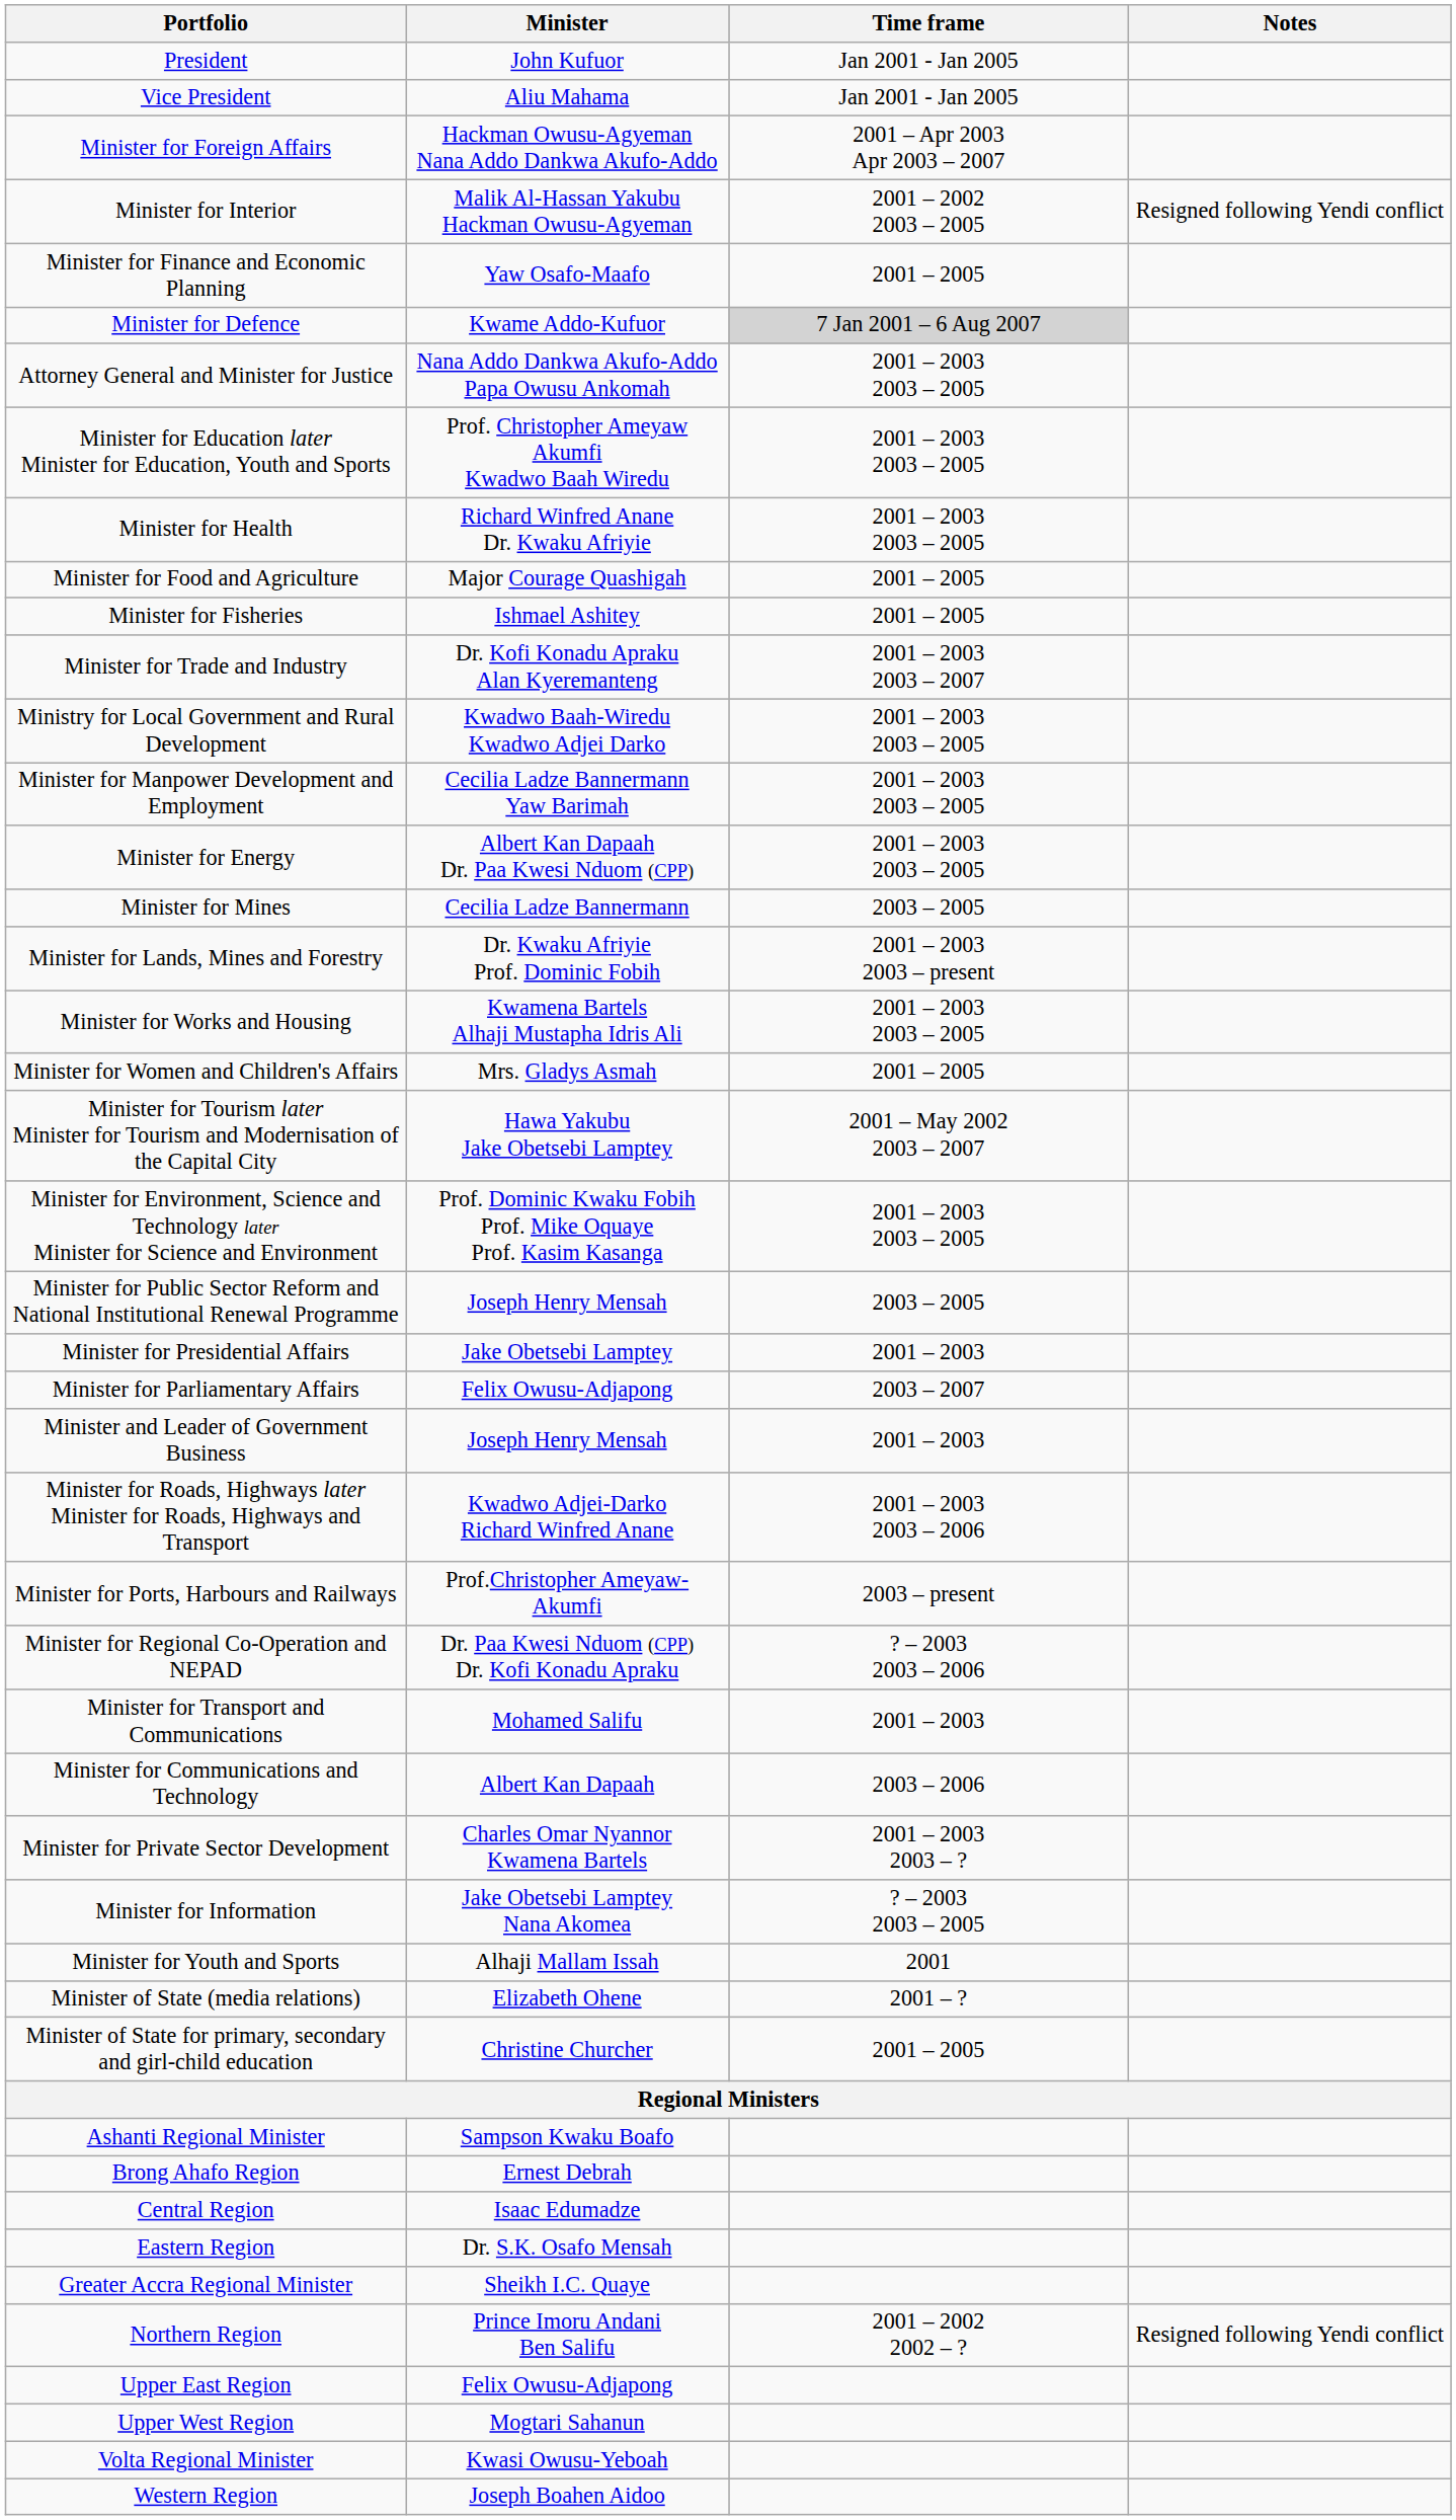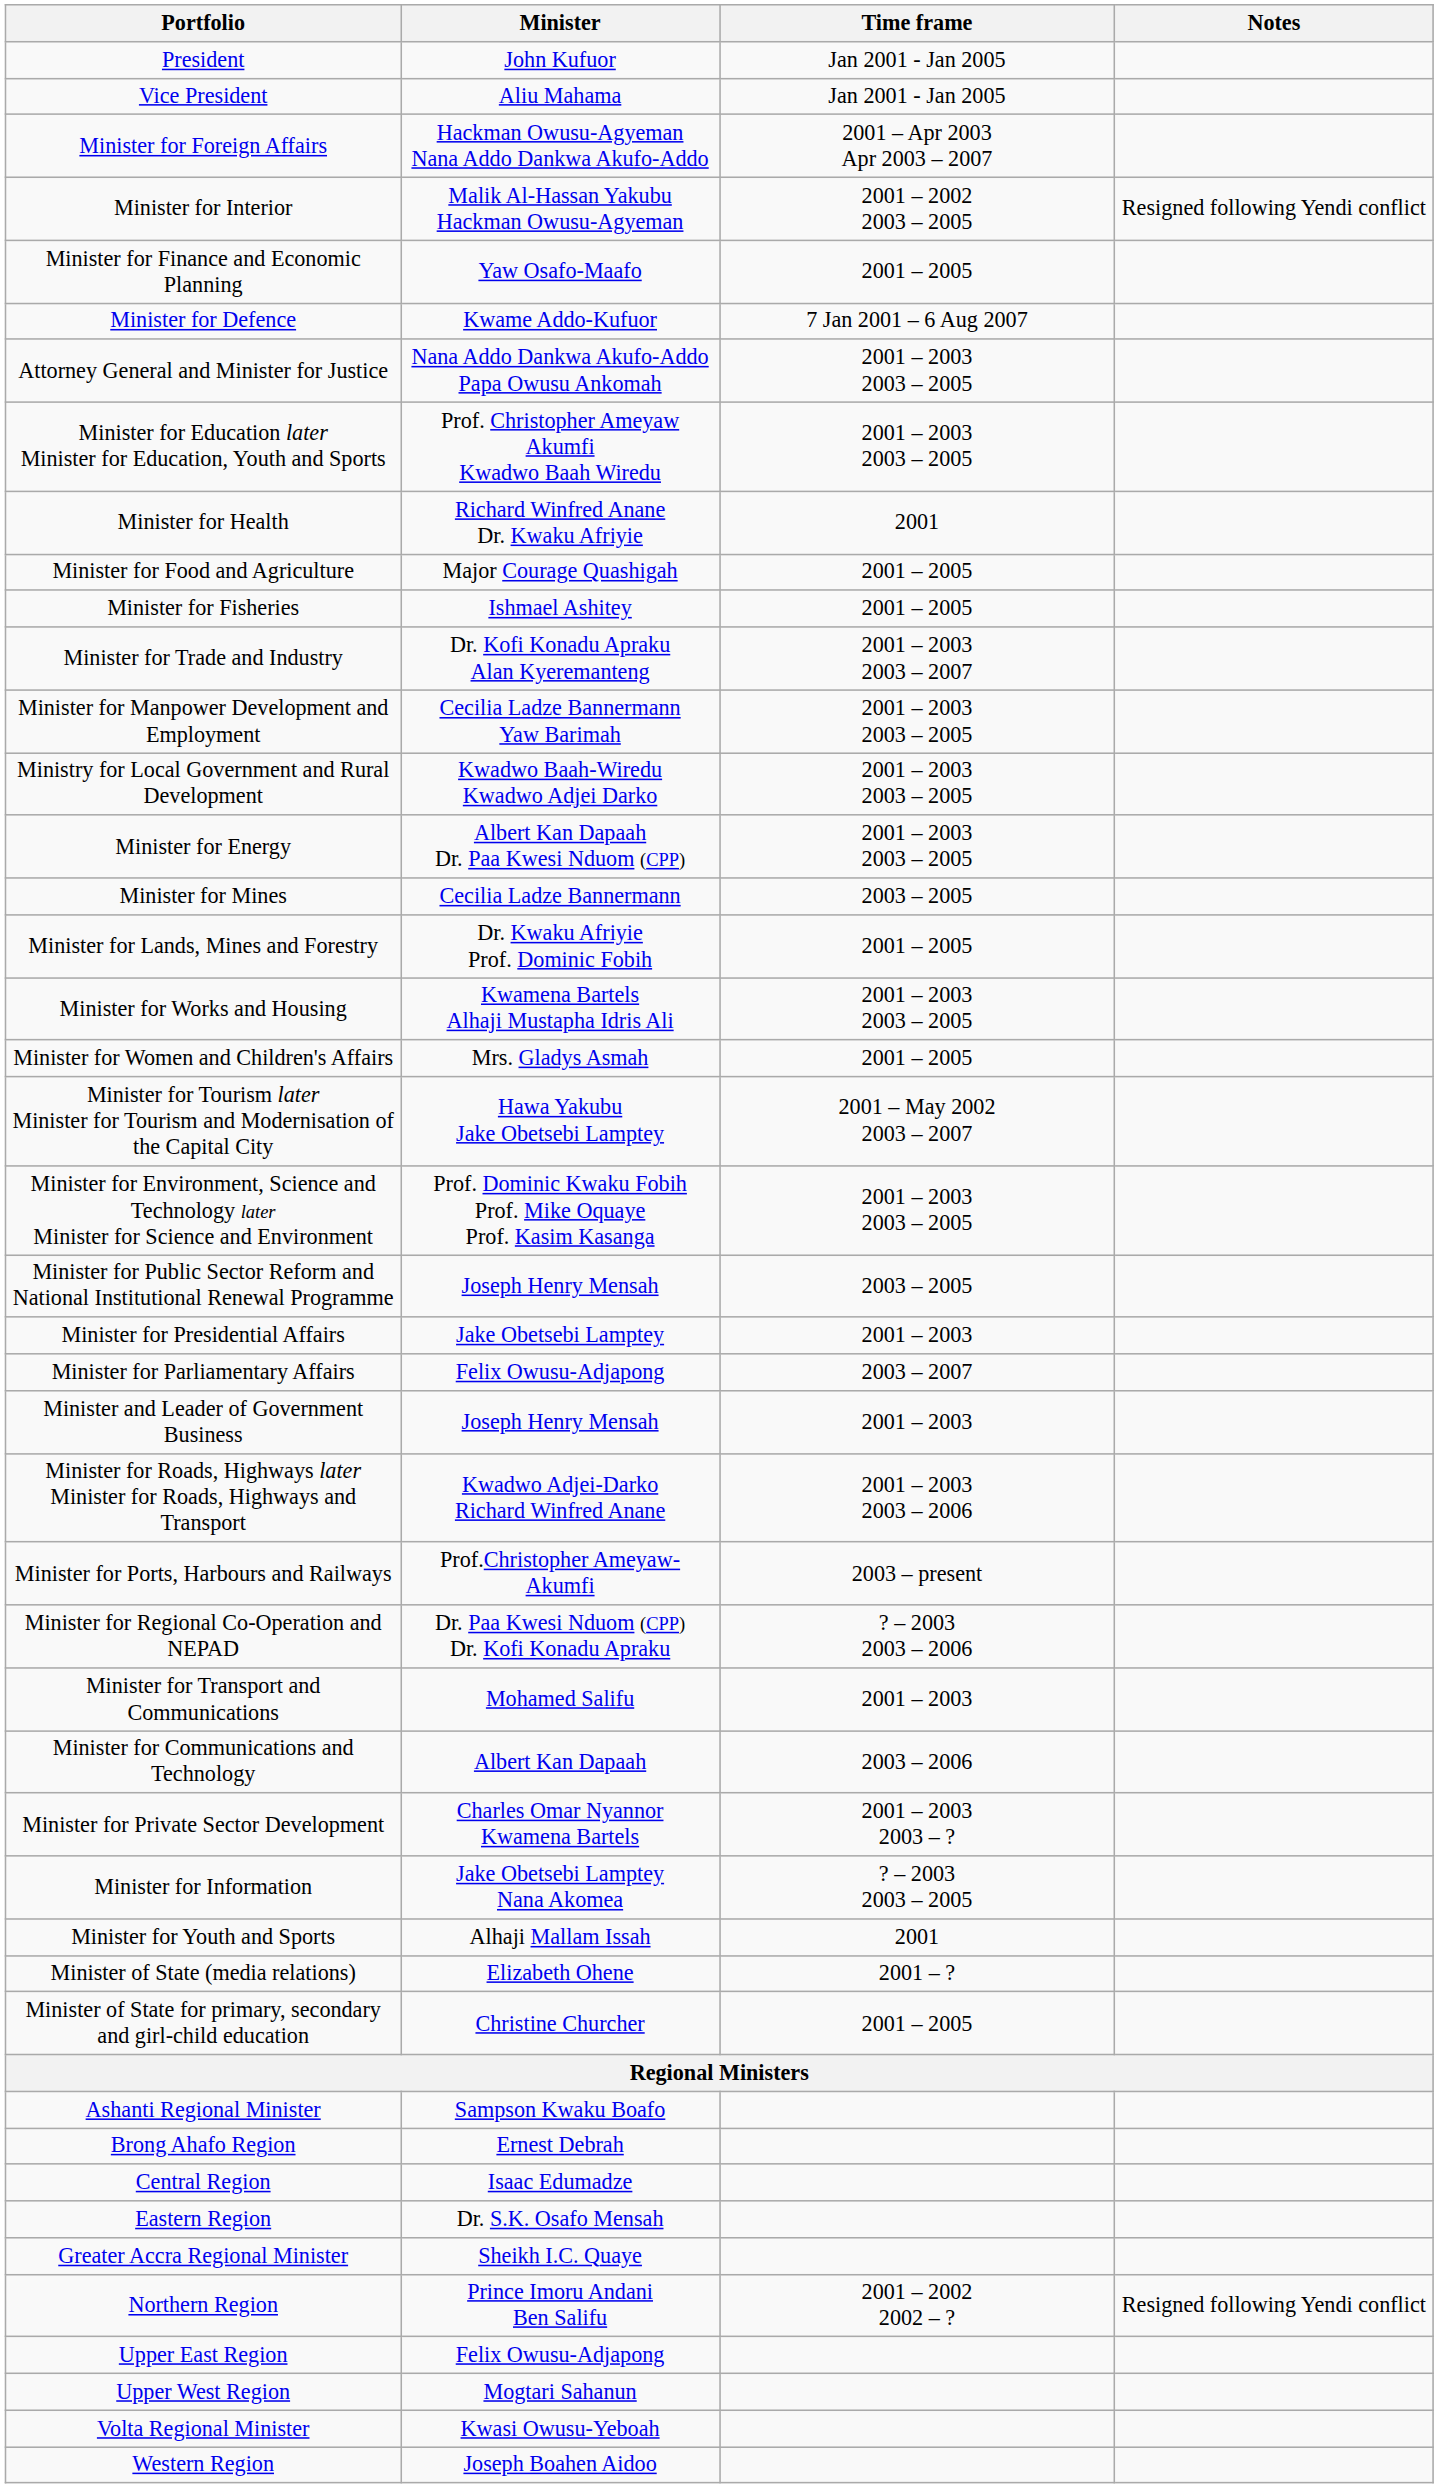 <table class="wikitable" style="font-size:90%; text-align:center; margin-left: auto; margin-right: auto; border: none;">
 <tr>
 <th width=250>Portfolio</th>
 <th width=200>Minister</th>
 <th width=250>Time frame</th>
 <th width=200>Notes</th>
 </tr>
 <tr>
 <td><a href='#'>President</a></td>
 <td><a href='#'>John Kufuor</a></td>
 <td>Jan 2001 - Jan 2005</td>
 <td></td>
 </tr>
 <tr>
 <td><a href='#'>Vice President</a></td>
 <td><a href='#'>Aliu Mahama</a></td>
 <td>Jan 2001 - Jan 2005</td>
 <td></td>
 </tr>
 <tr>
 <td><a href='#'>Minister for Foreign Affairs</a></td>
 <td><a href='#'>Hackman Owusu-Agyeman</a><br><a href='#'>Nana Addo Dankwa Akufo-Addo</a></td>
 <td>2001 – Apr 2003<br>Apr 2003 – 2007</td>
 <td></td>
 </tr>
 <tr>
 <td>Minister for Interior</td>
 <td><a href='#'>Malik Al-Hassan Yakubu</a><br><a href='#'>Hackman Owusu-Agyeman</a></td>
 <td>2001 – 2002<br>2003 – 2005</td>
 <td>Resigned following Yendi conflict</td>
 </tr>
 <tr>
 <td>Minister for Finance and Economic Planning</td>
 <td><a href='#'>Yaw Osafo-Maafo</a></td>
 <td>2001 – 2005</td>
 <td></td>
 </tr>
 <tr>
 <td><a href='#'>Minister for Defence</a></td>
 <td><a href='#'>Kwame Addo-Kufuor</a></td>
-<td style="background: lightgrey;">7 Jan 2001 – 6 Aug 2007</td>
+<td>7 Jan 2001 – 6 Aug 2007</td>
 <td></td>
 </tr>
 <tr>
 <td>Attorney General and Minister for Justice</td>
 <td><a href='#'>Nana Addo Dankwa Akufo-Addo</a><br><a href='#'>Papa Owusu Ankomah</a></td>
 <td>2001 – 2003<br>2003 – 2005</td>
 <td></td>
 </tr>
 <tr>
 <td>Minister for Education <em>later</em><br>Minister for Education, Youth and Sports</td>
 <td>Prof. <a href='#'>Christopher Ameyaw Akumfi</a><br><a href='#'>Kwadwo Baah Wiredu</a></td>
 <td>2001 – 2003<br>2003 – 2005</td>
 <td></td>
 </tr>
 <tr>
 <td>Minister for Health</td>
 <td><a href='#'>Richard Winfred Anane</a><br>Dr. <a href='#'>Kwaku Afriyie</a></td>
-<td>2001 – 2003<br>2003 – 2005</td>
+<td>2001</td>
 <td></td>
 </tr>
 <tr>
 <td>Minister for Food and Agriculture</td>
 <td>Major <a href='#'>Courage Quashigah</a></td>
 <td>2001 – 2005</td>
 <td></td>
 </tr>
 <tr>
 <td>Minister for Fisheries</td>
 <td><a href='#'>Ishmael Ashitey</a></td>
 <td>2001 – 2005</td>
 <td></td>
 </tr>
 <tr>
 <td>Minister for Trade and Industry</td>
 <td>Dr. <a href='#'>Kofi Konadu Apraku</a><br><a href='#'>Alan Kyeremanteng</a></td>
 <td>2001 – 2003<br>2003 – 2007</td>
 <td></td>
 </tr>
 <tr>
-<td>Ministry for Local Government and Rural Development</td>
-<td><a href='#'>Kwadwo Baah-Wiredu</a><br><a href='#'>Kwadwo Adjei Darko</a></td>
+<td>Minister for Manpower Development and Employment</td>
+<td><a href='#'>Cecilia Ladze Bannermann</a><br><a href='#'>Yaw Barimah</a></td>
 <td>2001 – 2003<br>2003 – 2005</td>
 <td></td>
 </tr>
 <tr>
-<td>Minister for Manpower Development and Employment</td>
-<td><a href='#'>Cecilia Ladze Bannermann</a><br><a href='#'>Yaw Barimah</a></td>
+<td>Ministry for Local Government and Rural Development</td>
+<td><a href='#'>Kwadwo Baah-Wiredu</a><br><a href='#'>Kwadwo Adjei Darko</a></td>
 <td>2001 – 2003<br>2003 – 2005</td>
 <td></td>
 </tr>
 <tr>
 <td>Minister for Energy</td>
 <td><a href='#'>Albert Kan Dapaah</a><br>Dr. <a href='#'>Paa Kwesi Nduom</a> <small>(<a href='#'>CPP</a>)</small></td>
 <td>2001 – 2003<br>2003 – 2005</td>
 <td></td>
 </tr>
 <tr>
 <td>Minister for Mines</td>
 <td><a href='#'>Cecilia Ladze Bannermann</a></td>
 <td>2003 – 2005</td>
 <td></td>
 </tr>
 <tr>
 <td>Minister for Lands, Mines and Forestry</td>
 <td>Dr. <a href='#'>Kwaku Afriyie</a><br>Prof. <a href='#'>Dominic Fobih</a></td>
-<td>2001 – 2003<br>2003 – present</td>
+<td>2001 – 2005</td>
 <td></td>
 </tr>
 <tr>
 <td>Minister for Works and Housing</td>
 <td><a href='#'>Kwamena Bartels</a><br><a href='#'>Alhaji Mustapha Idris Ali</a></td>
 <td>2001 – 2003<br>2003 – 2005</td>
 <td></td>
 </tr>
 <tr>
 <td>Minister for Women and Children's Affairs</td>
 <td>Mrs. <a href='#'>Gladys Asmah</a></td>
 <td>2001 – 2005</td>
 <td></td>
 </tr>
 <tr>
 <td>Minister for Tourism <em>later</em><br>Minister for Tourism and Modernisation of the Capital City</td>
 <td><a href='#'>Hawa Yakubu</a><br><a href='#'>Jake Obetsebi Lamptey</a></td>
 <td>2001 – May 2002<br>2003 – 2007</td>
 <td></td>
 </tr>
 <tr>
 <td>Minister for Environment, Science and Technology <small><em>later</em></small><br>Minister for Science and Environment</td>
 <td>Prof. <a href='#'>Dominic Kwaku Fobih</a><br>Prof. <a href='#'>Mike Oquaye</a><br>Prof. <a href='#'>Kasim Kasanga</a></td>
 <td>2001 – 2003<br>2003 – 2005</td>
 <td></td>
 </tr>
 <tr>
 <td>Minister for Public Sector Reform and National Institutional Renewal Programme</td>
 <td><a href='#'>Joseph Henry Mensah</a></td>
 <td>2003 – 2005</td>
 <td></td>
 </tr>
 <tr>
 <td>Minister for Presidential Affairs</td>
 <td><a href='#'>Jake Obetsebi Lamptey</a></td>
 <td>2001 – 2003</td>
 <td></td>
 </tr>
 <tr>
 <td>Minister for Parliamentary Affairs</td>
 <td><a href='#'>Felix Owusu-Adjapong</a></td>
 <td>2003 – 2007</td>
 <td></td>
 </tr>
 <tr>
 <td>Minister and Leader of Government Business</td>
 <td><a href='#'>Joseph Henry Mensah</a></td>
 <td>2001 – 2003</td>
 <td></td>
 </tr>
 <tr>
 <td>Minister for Roads, Highways <em>later</em><br>Minister for Roads, Highways and Transport</td>
 <td><a href='#'>Kwadwo Adjei-Darko</a><br><a href='#'>Richard Winfred Anane</a></td>
 <td>2001 – 2003<br>2003 – 2006</td>
 <td></td>
 </tr>
 <tr>
 <td>Minister for Ports, Harbours and Railways</td>
 <td>Prof.<a href='#'>Christopher Ameyaw-Akumfi</a></td>
 <td>2003 – present</td>
 <td></td>
 </tr>
 <tr>
 <td>Minister for Regional Co-Operation and NEPAD</td>
 <td>Dr. <a href='#'>Paa Kwesi Nduom</a> <small>(<a href='#'>CPP</a>)</small><br>Dr. <a href='#'>Kofi Konadu Apraku</a></td>
 <td>? – 2003<br>2003 – 2006</td>
 <td></td>
 </tr>
 <tr>
 <td>Minister for Transport and Communications</td>
 <td><a href='#'>Mohamed Salifu</a></td>
 <td>2001 – 2003</td>
 <td></td>
 </tr>
 <tr>
 <td>Minister for Communications and Technology</td>
 <td><a href='#'>Albert Kan Dapaah</a></td>
 <td>2003 – 2006</td>
 <td></td>
 </tr>
 <tr>
 <td>Minister for Private Sector Development</td>
 <td><a href='#'>Charles Omar Nyannor</a><br><a href='#'>Kwamena Bartels</a></td>
 <td>2001 – 2003<br>2003 – ?</td>
 <td></td>
 </tr>
 <tr>
 <td>Minister for Information</td>
 <td><a href='#'>Jake Obetsebi Lamptey</a><br><a href='#'>Nana Akomea</a></td>
 <td>? – 2003<br>2003 – 2005</td>
 <td></td>
 </tr>
 <tr>
 <td>Minister for Youth and Sports</td>
 <td>Alhaji <a href='#'>Mallam Issah</a></td>
 <td>2001</td>
 <td></td>
 </tr>
 <tr>
 <td>Minister of State (media relations)</td>
 <td><a href='#'>Elizabeth Ohene</a></td>
 <td>2001 – ?</td>
 <td></td>
 </tr>
 <tr>
 <td>Minister of State for primary, secondary and girl-child education</td>
 <td><a href='#'>Christine Churcher</a></td>
 <td>2001 – 2005</td>
 <td></td>
 </tr>
 <tr>
 <th colspan=4>Regional Ministers</th>
 </tr>
 <tr>
 <td><a href='#'>Ashanti Regional Minister</a></td>
 <td><a href='#'>Sampson Kwaku Boafo</a></td>
 <td></td>
 <td></td>
 </tr>
 <tr>
 <td><a href='#'>Brong Ahafo Region</a></td>
 <td><a href='#'>Ernest Debrah</a></td>
 <td></td>
 <td></td>
 </tr>
 <tr>
 <td><a href='#'>Central Region</a></td>
 <td><a href='#'>Isaac Edumadze</a></td>
 <td></td>
 <td></td>
 </tr>
 <tr>
 <td><a href='#'>Eastern Region</a></td>
 <td>Dr. <a href='#'>S.K. Osafo Mensah</a></td>
 <td></td>
 <td></td>
 </tr>
 <tr>
 <td><a href='#'>Greater Accra Regional Minister</a></td>
 <td><a href='#'>Sheikh I.C. Quaye</a></td>
 <td></td>
 <td></td>
 </tr>
 <tr>
 <td><a href='#'>Northern Region</a></td>
 <td><a href='#'>Prince Imoru Andani</a><br> <a href='#'>Ben Salifu</a></td>
 <td>2001 – 2002<br>2002 – ?</td>
 <td>Resigned following Yendi conflict<br></td>
 </tr>
 <tr>
 <td><a href='#'>Upper East Region</a></td>
 <td><a href='#'>Felix Owusu-Adjapong</a></td>
 <td></td>
 <td></td>
 </tr>
 <tr>
 <td><a href='#'>Upper West Region</a></td>
 <td><a href='#'>Mogtari Sahanun</a></td>
 <td></td>
 <td></td>
 </tr>
 <tr>
 <td><a href='#'>Volta Regional Minister</a></td>
 <td><a href='#'>Kwasi Owusu-Yeboah</a></td>
 <td></td>
 <td></td>
 </tr>
 <tr>
 <td><a href='#'>Western Region</a></td>
 <td><a href='#'>Joseph Boahen Aidoo</a></td>
 <td></td>
 <td></td>
 </tr>
 </table>
